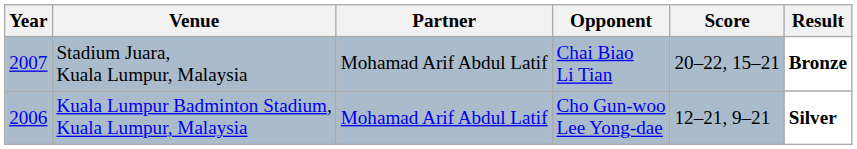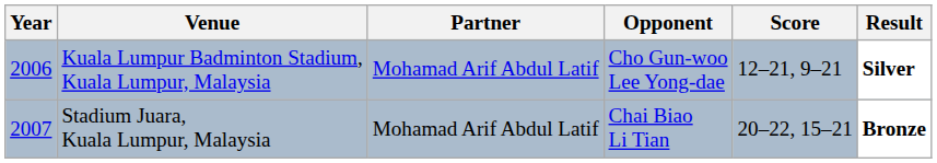 <table class="sortable wikitable" style="font-size: 90%;">
 <tr>
 <th>Year</th>
 <th>Venue</th>
 <th>Partner</th>
 <th>Opponent</th>
 <th>Score</th>
 <th>Result</th>
 </tr>
 <tr style="background:#AABBCC">
+<td align="center"><a href='#'>2006</a></td>
+<td align="left"><a href='#'>Kuala Lumpur Badminton Stadium</a>,<br><a href='#'>Kuala Lumpur, Malaysia</a></td>
+<td align="left"> <a href='#'>Mohamad Arif Abdul Latif</a></td>
+<td align="left"> <a href='#'>Cho Gun-woo</a> <br>  <a href='#'>Lee Yong-dae</a></td>
+<td align="left">12–21, 9–21</td>
+<td style="text-align:left; background:white"> <strong>Silver</strong></td>
+</tr>
+<tr style="background:#AABBCC">
 <td align="center"><a href='#'>2007</a></td>
 <td align="left">Stadium Juara,<br>Kuala Lumpur, Malaysia</td>
 <td align="left"> Mohamad Arif Abdul Latif</td>
 <td align="left"> <a href='#'>Chai Biao</a> <br>  <a href='#'>Li Tian</a></td>
 <td align="left">20–22, 15–21</td>
 <td style="text-align:left; background:white"> <strong>Bronze</strong></td>
 </tr>
-<tr style="background:#AABBCC">
-<td align="center"><a href='#'>2006</a></td>
-<td align="left"><a href='#'>Kuala Lumpur Badminton Stadium</a>,<br><a href='#'>Kuala Lumpur, Malaysia</a></td>
-<td align="left"> <a href='#'>Mohamad Arif Abdul Latif</a></td>
-<td align="left"> <a href='#'>Cho Gun-woo</a> <br>  <a href='#'>Lee Yong-dae</a></td>
-<td align="left">12–21, 9–21</td>
-<td style="text-align:left; background:white"> <strong>Silver</strong></td>
-</tr>
 </table>
